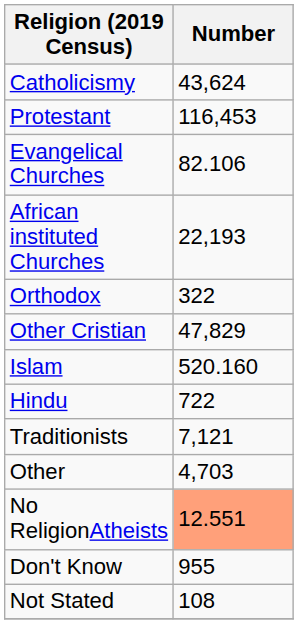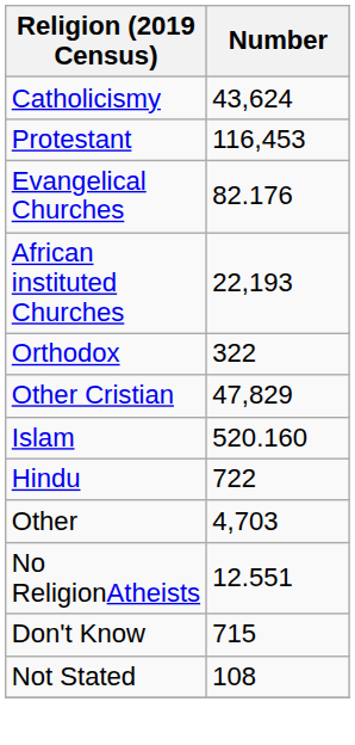 <table class="wikitable">
 <tr>
 <th style="width:100px;">Religion (2019 Census)</th>
 <th style="width:80px;">Number</th>
 </tr>
 <tr>
 <td><a href='#'>Catholicismy</a></td>
 <td>43,624</td>
 </tr>
 <tr>
 <td><a href='#'>Protestant</a></td>
 <td>116,453</td>
 </tr>
 <tr>
 <td><a href='#'>Evangelical Churches</a></td>
-<td>82.106</td>
+<td>82.176</td>
 </tr>
 <tr>
 <td><a href='#'>African instituted Churches</a></td>
 <td>22,193</td>
 </tr>
 <tr>
 <td><a href='#'>Orthodox</a></td>
 <td>322</td>
 </tr>
 <tr>
 <td><a href='#'>Other Cristian</a></td>
 <td>47,829</td>
 </tr>
 <tr>
 <td><a href='#'>Islam</a></td>
 <td>520.160</td>
 </tr>
 <tr>
 <td><a href='#'>Hindu</a></td>
 <td>722</td>
 </tr>
 <tr>
-<td>Traditionists</td>
-<td>7,121</td>
-</tr>
-<tr>
 <td>Other</td>
 <td>4,703</td>
 </tr>
 <tr>
 <td>No Religion<a href='#'>Atheists</a></td>
-<td style="background: lightsalmon;">12.551</td>
+<td>12.551</td>
 </tr>
 <tr>
 <td>Don't Know</td>
-<td>955</td>
+<td>715</td>
 </tr>
 <tr>
 <td>Not Stated</td>
 <td>108</td>
 </tr>
 <tr>
 </tr>
 </table>
